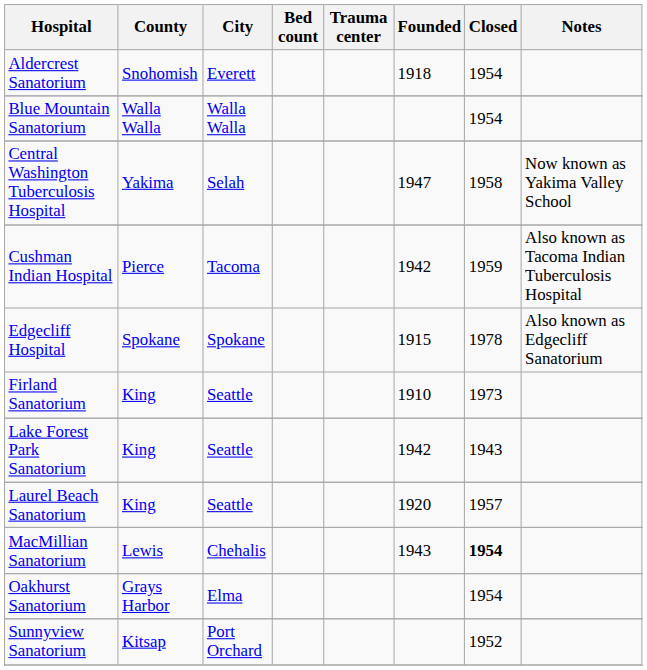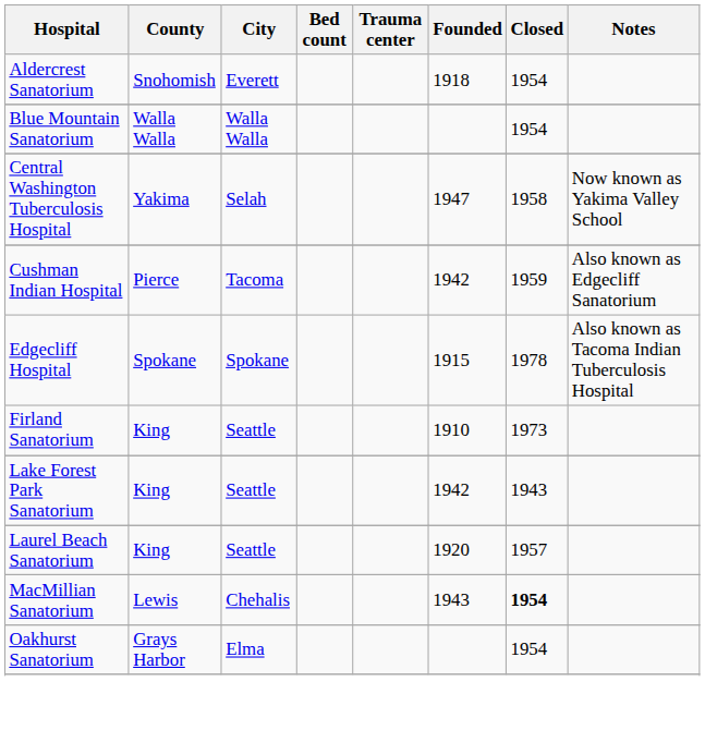 <table class="wikitable sortable" border="1">
 <tr>
 <th>Hospital</th>
 <th>County</th>
 <th>City</th>
 <th>Bed count</th>
 <th>Trauma center</th>
 <th>Founded</th>
 <th>Closed</th>
 <th>Notes</th>
 </tr>
 <tr>
 <td><a href='#'>Aldercrest Sanatorium</a></td>
 <td><a href='#'>Snohomish</a></td>
 <td><a href='#'>Everett</a></td>
 <td></td>
 <td></td>
 <td>1918</td>
 <td>1954</td>
 <td></td>
 </tr>
 <tr>
 </tr>
 <tr>
 <td><a href='#'>Blue Mountain Sanatorium</a></td>
 <td><a href='#'>Walla Walla</a></td>
 <td><a href='#'>Walla Walla</a></td>
 <td></td>
 <td></td>
 <td></td>
 <td>1954</td>
 <td></td>
 </tr>
 <tr>
 </tr>
 <tr>
 <td><a href='#'>Central Washington Tuberculosis Hospital</a></td>
 <td><a href='#'>Yakima</a></td>
 <td><a href='#'>Selah</a></td>
 <td></td>
 <td></td>
 <td>1947</td>
 <td>1958</td>
 <td>Now known as Yakima Valley School</td>
 </tr>
 <tr>
 </tr>
 <tr>
 <td><a href='#'>Cushman Indian Hospital</a></td>
 <td><a href='#'>Pierce</a></td>
 <td><a href='#'>Tacoma</a></td>
 <td></td>
 <td></td>
 <td>1942</td>
 <td>1959</td>
-<td>Also known as Tacoma Indian Tuberculosis Hospital</td>
+<td>Also known as Edgecliff Sanatorium</td>
 </tr>
 <tr>
 <td><a href='#'>Edgecliff Hospital</a></td>
 <td><a href='#'>Spokane</a></td>
 <td><a href='#'>Spokane</a></td>
 <td></td>
 <td></td>
 <td>1915</td>
 <td>1978</td>
-<td>Also known as Edgecliff Sanatorium</td>
+<td>Also known as Tacoma Indian Tuberculosis Hospital</td>
 </tr>
 <tr>
 <td><a href='#'>Firland Sanatorium</a></td>
 <td><a href='#'>King</a></td>
 <td><a href='#'>Seattle</a></td>
 <td></td>
 <td></td>
 <td>1910</td>
 <td>1973</td>
 <td></td>
 </tr>
 <tr>
 </tr>
 <tr>
 <td><a href='#'>Lake Forest Park Sanatorium</a></td>
 <td><a href='#'>King</a></td>
 <td><a href='#'>Seattle</a></td>
 <td></td>
 <td></td>
 <td>1942</td>
 <td>1943</td>
 <td></td>
 </tr>
 <tr>
 </tr>
 <tr>
 <td><a href='#'>Laurel Beach Sanatorium</a></td>
 <td><a href='#'>King</a></td>
 <td><a href='#'>Seattle</a></td>
 <td></td>
 <td></td>
 <td>1920</td>
 <td>1957</td>
 <td></td>
 </tr>
 <tr>
 </tr>
 <tr>
 <td><a href='#'>MacMillian Sanatorium</a></td>
 <td><a href='#'>Lewis</a></td>
 <td><a href='#'>Chehalis</a></td>
 <td></td>
 <td></td>
 <td>1943</td>
 <td><strong>1954</strong></td>
 <td></td>
 </tr>
 <tr>
 </tr>
 <tr>
 <td><a href='#'>Oakhurst Sanatorium</a></td>
 <td><a href='#'>Grays Harbor</a></td>
 <td><a href='#'>Elma</a></td>
 <td></td>
 <td></td>
 <td></td>
 <td>1954</td>
 <td></td>
 </tr>
 <tr>
 </tr>
 <tr>
-<td><a href='#'>Sunnyview Sanatorium</a></td>
-<td><a href='#'>Kitsap</a></td>
-<td><a href='#'>Port Orchard</a></td>
-<td></td>
-<td></td>
-<td></td>
-<td>1952</td>
-<td></td>
-</tr>
-<tr>
 </tr>
 <tr>
 </tr>
 </table>
